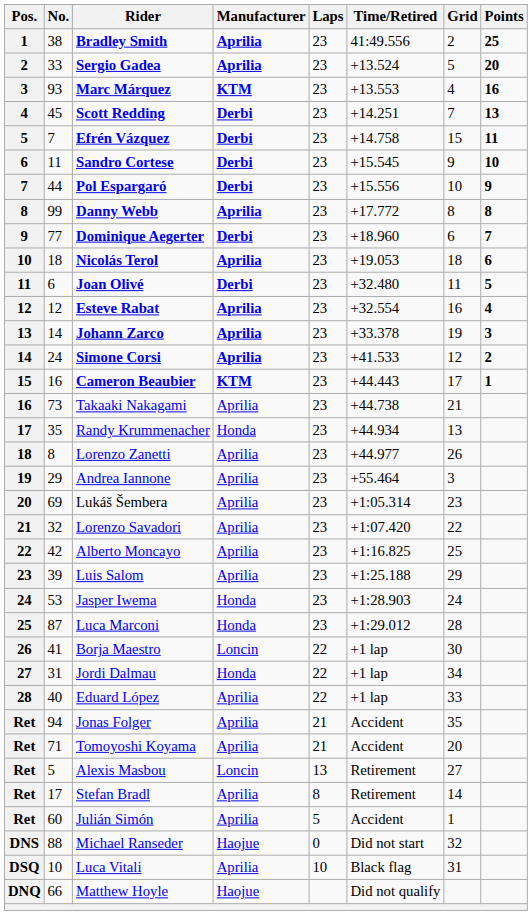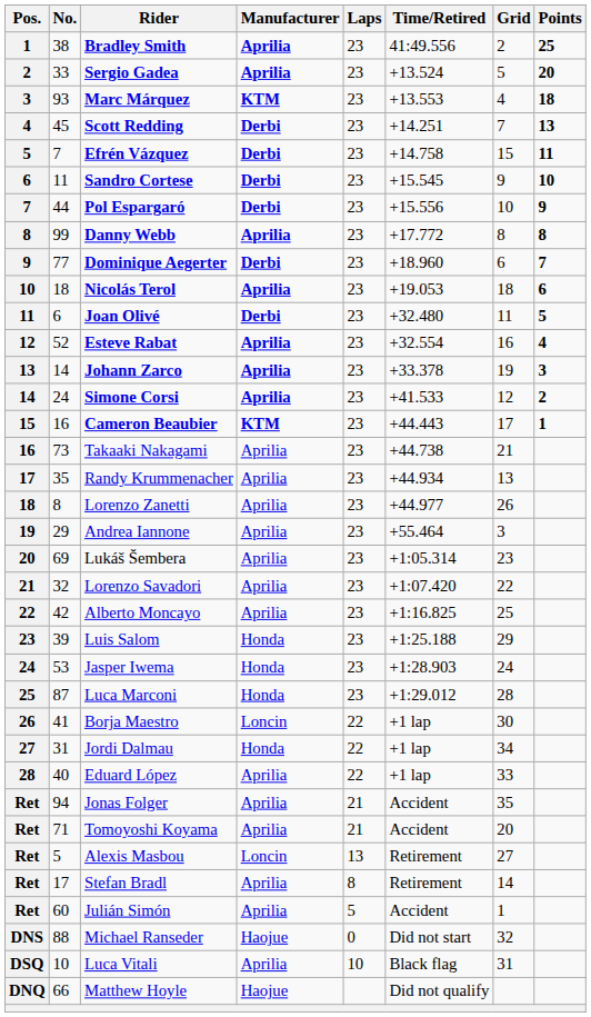 <table class="wikitable" style="font-size: 95%;">
 <tr>
 <th>Pos.</th>
 <th>No.</th>
 <th>Rider</th>
 <th>Manufacturer</th>
 <th>Laps</th>
 <th>Time/Retired</th>
 <th>Grid</th>
 <th>Points</th>
 </tr>
 <tr>
 <th>1</th>
 <td>38</td>
 <td> <strong><a href='#'>Bradley Smith</a></strong></td>
 <td><strong><a href='#'>Aprilia</a></strong></td>
 <td>23</td>
 <td>41:49.556</td>
 <td>2</td>
 <td><strong>25</strong></td>
 </tr>
 <tr>
 <th>2</th>
 <td>33</td>
 <td> <strong><a href='#'>Sergio Gadea</a></strong></td>
 <td><strong><a href='#'>Aprilia</a></strong></td>
 <td>23</td>
 <td>+13.524</td>
 <td>5</td>
 <td><strong>20</strong></td>
 </tr>
 <tr>
 <th>3</th>
 <td>93</td>
 <td> <strong><a href='#'>Marc Márquez</a></strong></td>
 <td><strong><a href='#'>KTM</a></strong></td>
 <td>23</td>
 <td>+13.553</td>
 <td>4</td>
-<td><strong>16</strong></td>
+<td><strong>18</strong></td>
 </tr>
 <tr>
 <th>4</th>
 <td>45</td>
 <td> <strong><a href='#'>Scott Redding</a></strong></td>
 <td><strong><a href='#'>Derbi</a></strong></td>
 <td>23</td>
 <td>+14.251</td>
 <td>7</td>
 <td><strong>13</strong></td>
 </tr>
 <tr>
 <th>5</th>
 <td>7</td>
 <td> <strong><a href='#'>Efrén Vázquez</a></strong></td>
 <td><strong><a href='#'>Derbi</a></strong></td>
 <td>23</td>
 <td>+14.758</td>
 <td>15</td>
 <td><strong>11</strong></td>
 </tr>
 <tr>
 <th>6</th>
 <td>11</td>
 <td> <strong><a href='#'>Sandro Cortese</a></strong></td>
 <td><strong><a href='#'>Derbi</a></strong></td>
 <td>23</td>
 <td>+15.545</td>
 <td>9</td>
 <td><strong>10</strong></td>
 </tr>
 <tr>
 <th>7</th>
 <td>44</td>
 <td> <strong><a href='#'>Pol Espargaró</a></strong></td>
 <td><strong><a href='#'>Derbi</a></strong></td>
 <td>23</td>
 <td>+15.556</td>
 <td>10</td>
 <td><strong>9</strong></td>
 </tr>
 <tr>
 <th>8</th>
 <td>99</td>
 <td> <strong><a href='#'>Danny Webb</a></strong></td>
 <td><strong><a href='#'>Aprilia</a></strong></td>
 <td>23</td>
 <td>+17.772</td>
 <td>8</td>
 <td><strong>8</strong></td>
 </tr>
 <tr>
 <th>9</th>
 <td>77</td>
 <td> <strong><a href='#'>Dominique Aegerter</a></strong></td>
 <td><strong><a href='#'>Derbi</a></strong></td>
 <td>23</td>
 <td>+18.960</td>
 <td>6</td>
 <td><strong>7</strong></td>
 </tr>
 <tr>
 <th>10</th>
 <td>18</td>
 <td> <strong><a href='#'>Nicolás Terol</a></strong></td>
 <td><strong><a href='#'>Aprilia</a></strong></td>
 <td>23</td>
 <td>+19.053</td>
 <td>18</td>
 <td><strong>6</strong></td>
 </tr>
 <tr>
 <th>11</th>
 <td>6</td>
 <td> <strong><a href='#'>Joan Olivé</a></strong></td>
 <td><strong><a href='#'>Derbi</a></strong></td>
 <td>23</td>
 <td>+32.480</td>
 <td>11</td>
 <td><strong>5</strong></td>
 </tr>
 <tr>
 <th>12</th>
-<td>12</td>
+<td>52</td>
 <td> <strong><a href='#'>Esteve Rabat</a></strong></td>
 <td><strong><a href='#'>Aprilia</a></strong></td>
 <td>23</td>
 <td>+32.554</td>
 <td>16</td>
 <td><strong>4</strong></td>
 </tr>
 <tr>
 <th>13</th>
 <td>14</td>
 <td> <strong><a href='#'>Johann Zarco</a></strong></td>
 <td><strong><a href='#'>Aprilia</a></strong></td>
 <td>23</td>
 <td>+33.378</td>
 <td>19</td>
 <td><strong>3</strong></td>
 </tr>
 <tr>
 <th>14</th>
 <td>24</td>
 <td> <strong><a href='#'>Simone Corsi</a></strong></td>
 <td><strong><a href='#'>Aprilia</a></strong></td>
 <td>23</td>
 <td>+41.533</td>
 <td>12</td>
 <td><strong>2</strong></td>
 </tr>
 <tr>
 <th>15</th>
 <td>16</td>
 <td> <strong><a href='#'>Cameron Beaubier</a></strong></td>
 <td><strong><a href='#'>KTM</a></strong></td>
 <td>23</td>
 <td>+44.443</td>
 <td>17</td>
 <td><strong>1</strong></td>
 </tr>
 <tr>
 <th>16</th>
 <td>73</td>
 <td> <a href='#'>Takaaki Nakagami</a></td>
 <td><a href='#'>Aprilia</a></td>
 <td>23</td>
 <td>+44.738</td>
 <td>21</td>
 <td></td>
 </tr>
 <tr>
 <th>17</th>
 <td>35</td>
 <td> <a href='#'>Randy Krummenacher</a></td>
-<td><a href='#'>Honda</a></td>
+<td><a href='#'>Aprilia</a></td>
 <td>23</td>
 <td>+44.934</td>
 <td>13</td>
 <td></td>
 </tr>
 <tr>
 <th>18</th>
 <td>8</td>
 <td> <a href='#'>Lorenzo Zanetti</a></td>
 <td><a href='#'>Aprilia</a></td>
 <td>23</td>
 <td>+44.977</td>
 <td>26</td>
 <td></td>
 </tr>
 <tr>
 <th>19</th>
 <td>29</td>
 <td> <a href='#'>Andrea Iannone</a></td>
 <td><a href='#'>Aprilia</a></td>
 <td>23</td>
 <td>+55.464</td>
 <td>3</td>
 <td></td>
 </tr>
 <tr>
 <th>20</th>
 <td>69</td>
 <td> Lukáš Šembera</td>
 <td><a href='#'>Aprilia</a></td>
 <td>23</td>
 <td>+1:05.314</td>
 <td>23</td>
 <td></td>
 </tr>
 <tr>
 <th>21</th>
 <td>32</td>
 <td> <a href='#'>Lorenzo Savadori</a></td>
 <td><a href='#'>Aprilia</a></td>
 <td>23</td>
 <td>+1:07.420</td>
 <td>22</td>
 <td></td>
 </tr>
 <tr>
 <th>22</th>
 <td>42</td>
 <td> <a href='#'>Alberto Moncayo</a></td>
 <td><a href='#'>Aprilia</a></td>
 <td>23</td>
 <td>+1:16.825</td>
 <td>25</td>
 <td></td>
 </tr>
 <tr>
 <th>23</th>
 <td>39</td>
 <td> <a href='#'>Luis Salom</a></td>
-<td><a href='#'>Aprilia</a></td>
+<td><a href='#'>Honda</a></td>
 <td>23</td>
 <td>+1:25.188</td>
 <td>29</td>
 <td></td>
 </tr>
 <tr>
 <th>24</th>
 <td>53</td>
 <td> <a href='#'>Jasper Iwema</a></td>
 <td><a href='#'>Honda</a></td>
 <td>23</td>
 <td>+1:28.903</td>
 <td>24</td>
 <td></td>
 </tr>
 <tr>
 <th>25</th>
 <td>87</td>
 <td> <a href='#'>Luca Marconi</a></td>
 <td><a href='#'>Honda</a></td>
 <td>23</td>
 <td>+1:29.012</td>
 <td>28</td>
 <td></td>
 </tr>
 <tr>
 <th>26</th>
 <td>41</td>
 <td> <a href='#'>Borja Maestro</a></td>
 <td><a href='#'>Loncin</a></td>
 <td>22</td>
 <td>+1 lap</td>
 <td>30</td>
 <td></td>
 </tr>
 <tr>
 <th>27</th>
 <td>31</td>
 <td> <a href='#'>Jordi Dalmau</a></td>
 <td><a href='#'>Honda</a></td>
 <td>22</td>
 <td>+1 lap</td>
 <td>34</td>
 <td></td>
 </tr>
 <tr>
 <th>28</th>
 <td>40</td>
 <td> <a href='#'>Eduard López</a></td>
 <td><a href='#'>Aprilia</a></td>
 <td>22</td>
 <td>+1 lap</td>
 <td>33</td>
 <td></td>
 </tr>
 <tr>
 <th>Ret</th>
 <td>94</td>
 <td> <a href='#'>Jonas Folger</a></td>
 <td><a href='#'>Aprilia</a></td>
 <td>21</td>
 <td>Accident</td>
 <td>35</td>
 <td></td>
 </tr>
 <tr>
 <th>Ret</th>
 <td>71</td>
 <td> <a href='#'>Tomoyoshi Koyama</a></td>
 <td><a href='#'>Aprilia</a></td>
 <td>21</td>
 <td>Accident</td>
 <td>20</td>
 <td></td>
 </tr>
 <tr>
 <th>Ret</th>
 <td>5</td>
 <td> <a href='#'>Alexis Masbou</a></td>
 <td><a href='#'>Loncin</a></td>
 <td>13</td>
 <td>Retirement</td>
 <td>27</td>
 <td></td>
 </tr>
 <tr>
 <th>Ret</th>
 <td>17</td>
 <td> <a href='#'>Stefan Bradl</a></td>
 <td><a href='#'>Aprilia</a></td>
 <td>8</td>
 <td>Retirement</td>
 <td>14</td>
 <td></td>
 </tr>
 <tr>
 <th>Ret</th>
 <td>60</td>
 <td> <a href='#'>Julián Simón</a></td>
 <td><a href='#'>Aprilia</a></td>
 <td>5</td>
 <td>Accident</td>
 <td>1</td>
 <td></td>
 </tr>
 <tr>
 <th>DNS</th>
 <td>88</td>
 <td> <a href='#'>Michael Ranseder</a></td>
 <td><a href='#'>Haojue</a></td>
 <td>0</td>
 <td>Did not start</td>
 <td>32</td>
 <td></td>
 </tr>
 <tr>
 <th>DSQ</th>
 <td>10</td>
 <td> <a href='#'>Luca Vitali</a></td>
 <td><a href='#'>Aprilia</a></td>
 <td>10</td>
 <td>Black flag</td>
 <td>31</td>
 <td></td>
 </tr>
 <tr>
 <th>DNQ</th>
 <td>66</td>
 <td> <a href='#'>Matthew Hoyle</a></td>
 <td><a href='#'>Haojue</a></td>
 <td></td>
 <td>Did not qualify</td>
 <td></td>
 <td></td>
 </tr>
 <tr>
 <th colspan=8></th>
 </tr>
 </table>
